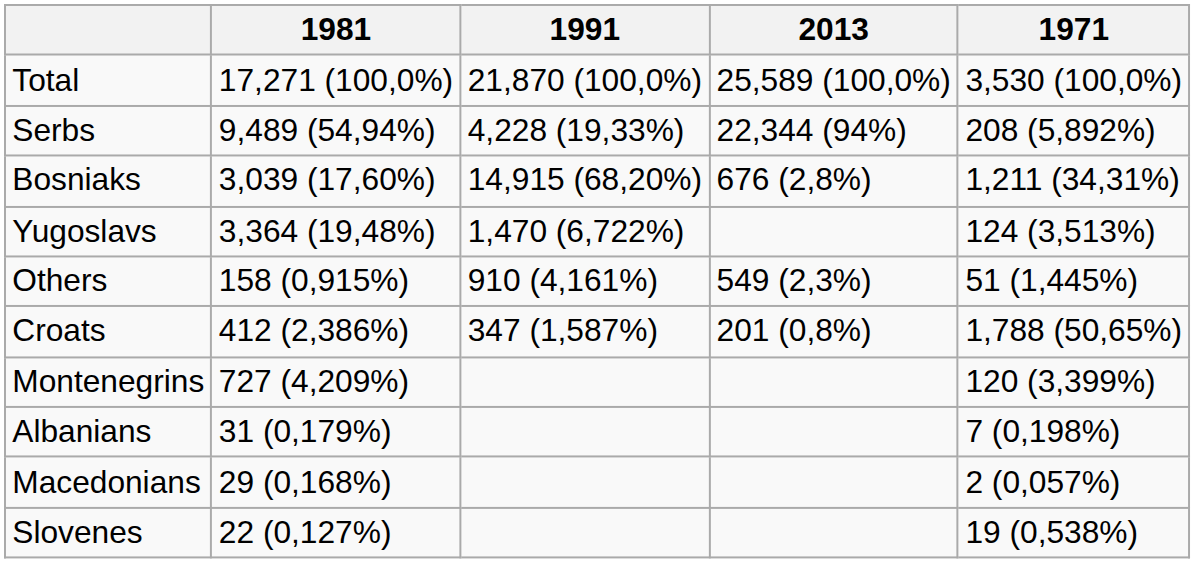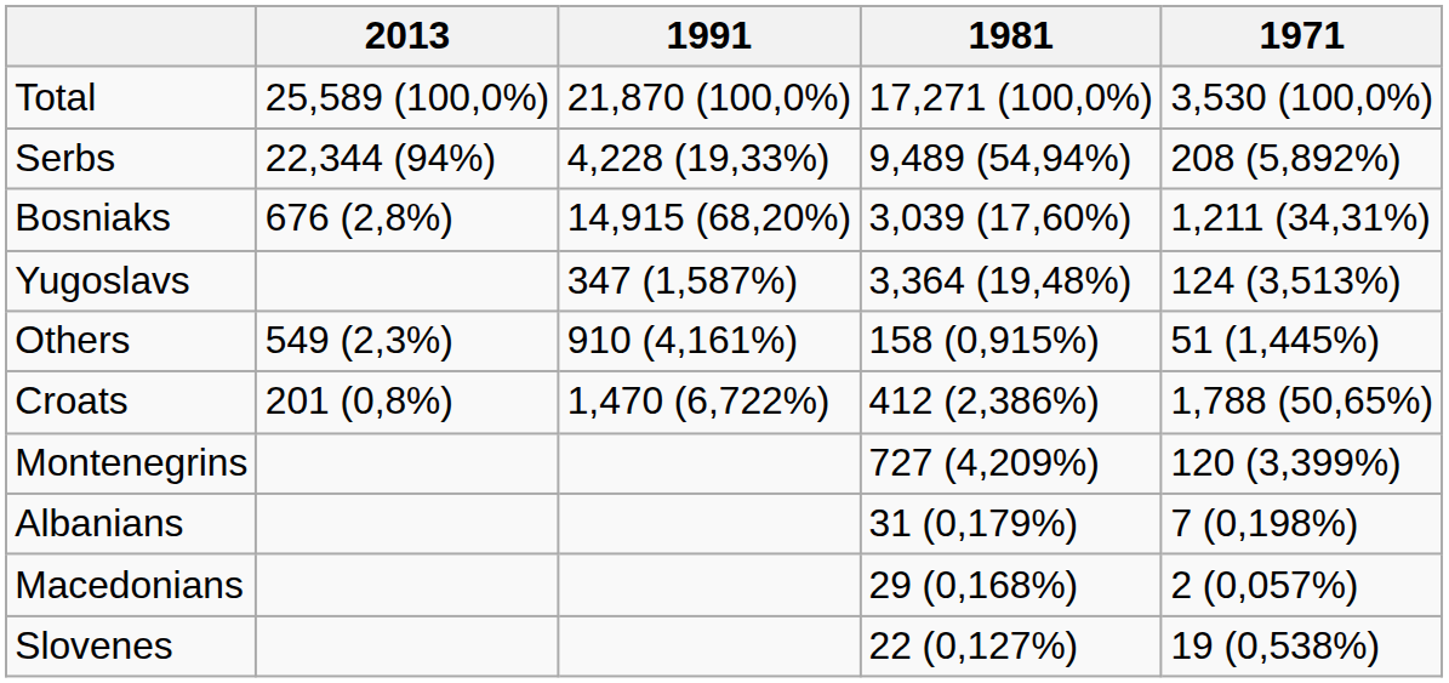 <table class="wikitable">
 <tr>
 <th></th>
+<th>2013</th>
+<th>1991</th>
 <th>1981</th>
-<th>1991</th>
-<th>2013</th>
 <th>1971</th>
 </tr>
 <tr>
 <td>Total</td>
+<td>25,589 (100,0%)</td>
+<td>21,870 (100,0%)</td>
 <td>17,271 (100,0%)</td>
-<td>21,870 (100,0%)</td>
-<td>25,589 (100,0%)</td>
 <td>3,530 (100,0%)</td>
 </tr>
 <tr>
 <td>Serbs</td>
+<td>22,344 (94%)</td>
+<td>4,228 (19,33%)</td>
 <td>9,489 (54,94%)</td>
-<td>4,228 (19,33%)</td>
-<td>22,344 (94%)</td>
 <td>208 (5,892%)</td>
 </tr>
 <tr>
 <td>Bosniaks</td>
+<td>676 (2,8%)</td>
+<td>14,915 (68,20%)</td>
 <td>3,039 (17,60%)</td>
-<td>14,915 (68,20%)</td>
-<td>676 (2,8%)</td>
 <td>1,211 (34,31%)</td>
 </tr>
 <tr>
 <td>Yugoslavs</td>
+<td></td>
+<td>347 (1,587%)</td>
 <td>3,364 (19,48%)</td>
-<td>1,470 (6,722%)</td>
-<td></td>
 <td>124 (3,513%)</td>
 </tr>
 <tr>
 <td>Others</td>
+<td>549 (2,3%)</td>
+<td>910 (4,161%)</td>
 <td>158 (0,915%)</td>
-<td>910 (4,161%)</td>
-<td>549 (2,3%)</td>
 <td>51 (1,445%)</td>
 </tr>
 <tr>
 <td>Croats</td>
+<td>201 (0,8%)</td>
+<td>1,470 (6,722%)</td>
 <td>412 (2,386%)</td>
-<td>347 (1,587%)</td>
-<td>201 (0,8%)</td>
 <td>1,788 (50,65%)</td>
 </tr>
 <tr>
 <td>Montenegrins</td>
-<td>727 (4,209%)</td>
 <td></td>
 <td></td>
+<td>727 (4,209%)</td>
 <td>120 (3,399%)</td>
 </tr>
 <tr>
 <td>Albanians</td>
-<td>31 (0,179%)</td>
 <td></td>
 <td></td>
+<td>31 (0,179%)</td>
 <td>7 (0,198%)</td>
 </tr>
 <tr>
 <td>Macedonians</td>
-<td>29 (0,168%)</td>
 <td></td>
 <td></td>
+<td>29 (0,168%)</td>
 <td>2 (0,057%)</td>
 </tr>
 <tr>
 <td>Slovenes</td>
-<td>22 (0,127%)</td>
 <td></td>
 <td></td>
+<td>22 (0,127%)</td>
 <td>19 (0,538%)</td>
 </tr>
 </table>
